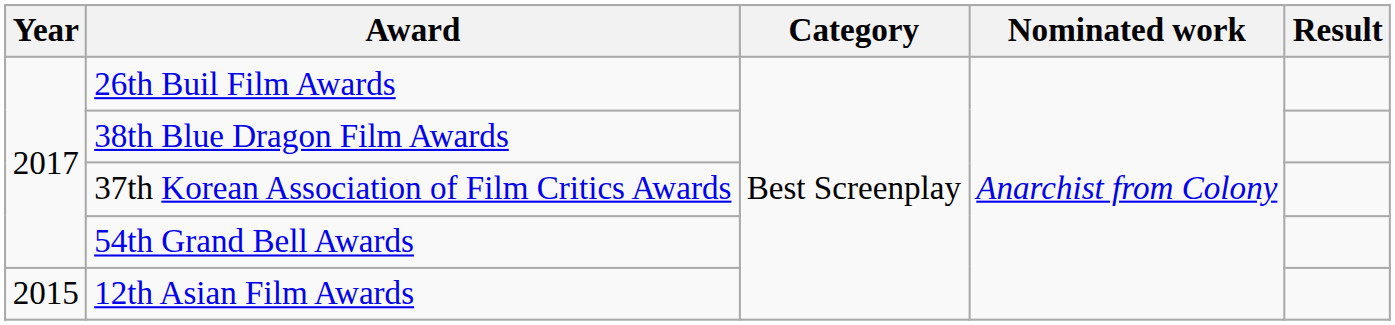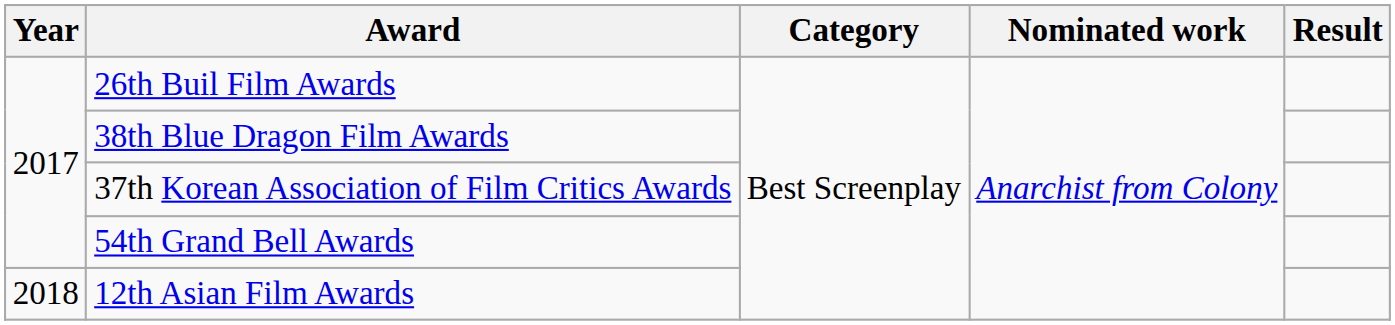 <table class="wikitable">
 <tr>
 <th>Year</th>
 <th>Award</th>
 <th>Category</th>
 <th>Nominated work</th>
 <th>Result</th>
 </tr>
 <tr>
 <td rowspan=4>2017</td>
 <td><a href='#'>26th Buil Film Awards</a></td>
 <td rowspan=5>Best Screenplay</td>
 <td rowspan=5><em><a href='#'>Anarchist from Colony</a></em></td>
 <td></td>
 </tr>
 <tr>
 <td><a href='#'>38th Blue Dragon Film Awards</a></td>
 <td></td>
 </tr>
 <tr>
 <td>37th <a href='#'>Korean Association of Film Critics Awards</a></td>
 <td></td>
 </tr>
 <tr>
 <td><a href='#'>54th Grand Bell Awards</a></td>
 <td></td>
 </tr>
 <tr>
-<td>2015</td>
+<td>2018</td>
 <td><a href='#'>12th Asian Film Awards</a></td>
 <td></td>
 </tr>
 </table>
